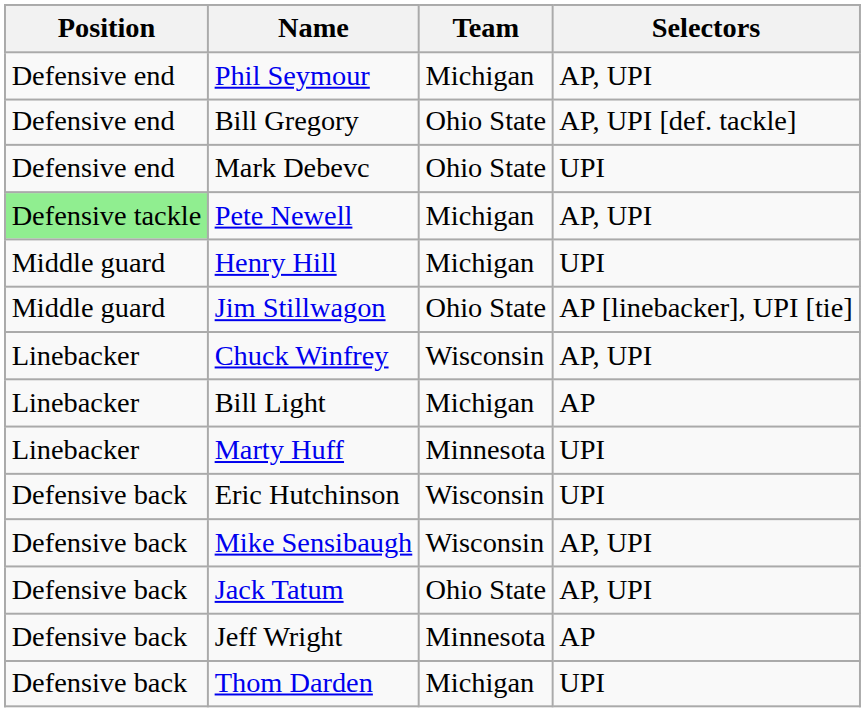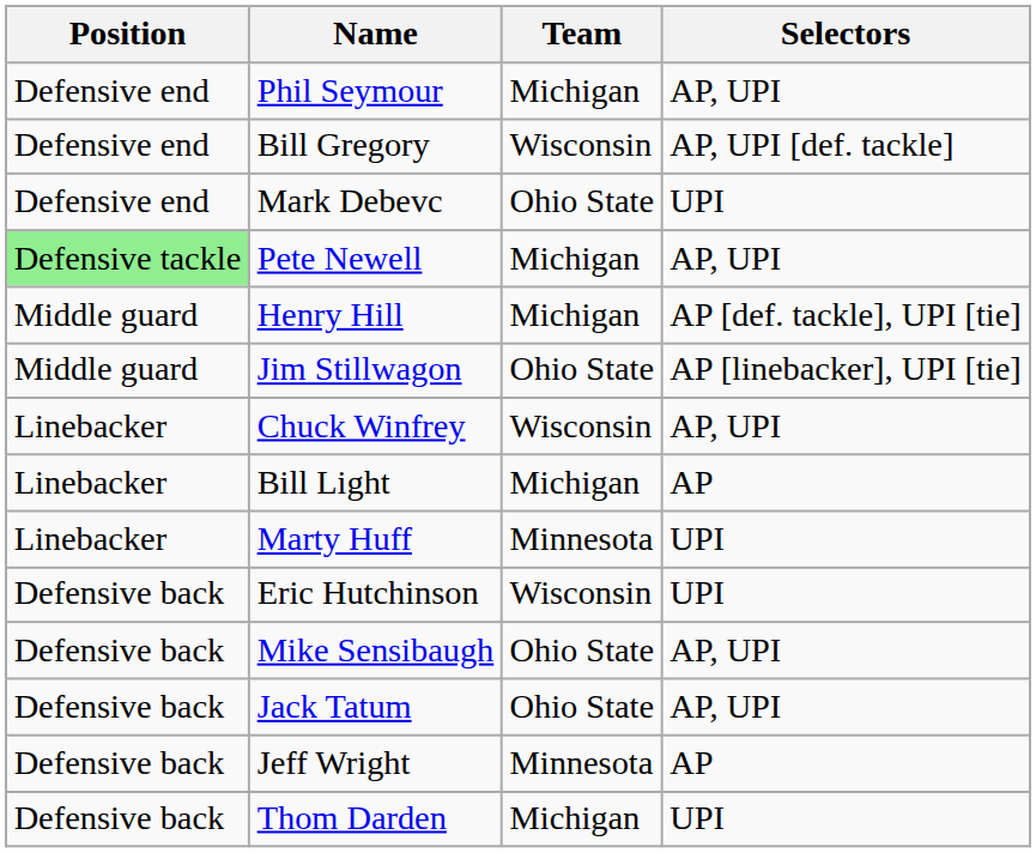 <table class="wikitable" style="font-size: 90%">
 <tr>
 <th>Position</th>
 <th>Name</th>
 <th>Team</th>
 <th>Selectors</th>
 </tr>
 <tr>
 <td>Defensive end</td>
 <td><a href='#'>Phil Seymour</a></td>
 <td>Michigan</td>
 <td>AP, UPI</td>
 </tr>
 <tr>
 <td>Defensive end</td>
 <td>Bill Gregory</td>
-<td>Ohio State</td>
+<td>Wisconsin</td>
 <td>AP, UPI [def. tackle]</td>
 </tr>
 <tr>
 <td>Defensive end</td>
 <td>Mark Debevc</td>
 <td>Ohio State</td>
 <td>UPI</td>
 </tr>
 <tr>
 <td style="background: lightgreen;">Defensive tackle</td>
 <td><a href='#'>Pete Newell</a></td>
 <td>Michigan</td>
 <td>AP, UPI</td>
 </tr>
 <tr>
 <td>Middle guard</td>
 <td><a href='#'>Henry Hill</a></td>
 <td>Michigan</td>
-<td>UPI</td>
+<td>AP [def. tackle], UPI [tie]</td>
 </tr>
 <tr>
 <td>Middle guard</td>
 <td><a href='#'>Jim Stillwagon</a></td>
 <td>Ohio State</td>
 <td>AP [linebacker], UPI [tie]</td>
 </tr>
 <tr>
 <td>Linebacker</td>
 <td><a href='#'>Chuck Winfrey</a></td>
 <td>Wisconsin</td>
 <td>AP, UPI</td>
 </tr>
 <tr>
 <td>Linebacker</td>
 <td>Bill Light</td>
 <td>Michigan</td>
 <td>AP</td>
 </tr>
 <tr>
 <td>Linebacker</td>
 <td><a href='#'>Marty Huff</a></td>
 <td>Minnesota</td>
 <td>UPI</td>
 </tr>
 <tr>
 <td>Defensive back</td>
 <td>Eric Hutchinson</td>
 <td>Wisconsin</td>
 <td>UPI</td>
 </tr>
 <tr>
 <td>Defensive back</td>
 <td><a href='#'>Mike Sensibaugh</a></td>
-<td>Wisconsin</td>
+<td>Ohio State</td>
 <td>AP, UPI</td>
 </tr>
 <tr>
 <td>Defensive back</td>
 <td><a href='#'>Jack Tatum</a></td>
 <td>Ohio State</td>
 <td>AP, UPI</td>
 </tr>
 <tr>
 <td>Defensive back</td>
 <td>Jeff Wright</td>
 <td>Minnesota</td>
 <td>AP</td>
 </tr>
 <tr>
 <td>Defensive back</td>
 <td><a href='#'>Thom Darden</a></td>
 <td>Michigan</td>
 <td>UPI</td>
 </tr>
 </table>
